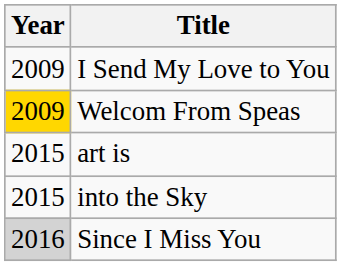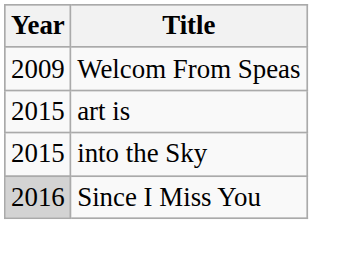 <table class="wikitable">
 <tr>
 <th>Year</th>
 <th>Title</th>
 </tr>
 <tr>
 <td>2009</td>
-<td>I Send My Love to You</td>
-</tr>
-<tr>
-<td style="background: gold;">2009</td>
 <td>Welcom From Speas</td>
 </tr>
 <tr>
 <td>2015</td>
 <td>art is</td>
 </tr>
 <tr>
 <td>2015</td>
 <td>into the Sky</td>
 </tr>
 <tr>
 <td style="background: lightgrey;">2016</td>
 <td>Since I Miss You</td>
 </tr>
 </table>
